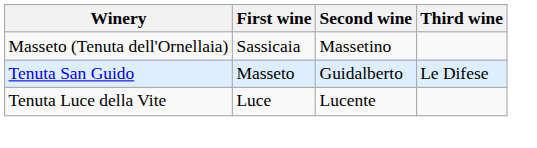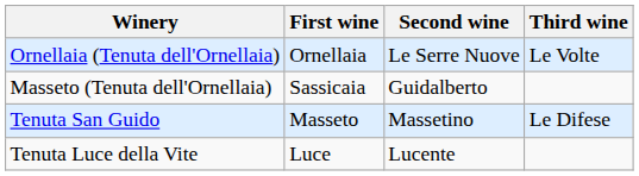 <table class="wikitable">
 <tr>
 <th>Winery</th>
 <th>First wine</th>
 <th>Second wine</th>
 <th>Third wine</th>
 </tr>
+<tr ---- bgcolor="#DDEEFF">
+<td><a href='#'>Ornellaia</a> (<a href='#'>Tenuta dell'Ornellaia</a>)</td>
+<td>Ornellaia</td>
+<td>Le Serre Nuove</td>
+<td>Le Volte</td>
+</tr>
 <tr>
 <td>Masseto (Tenuta dell'Ornellaia)</td>
 <td>Sassicaia</td>
-<td>Massetino</td>
+<td>Guidalberto</td>
 <td></td>
 </tr>
 <tr ---- bgcolor="#DDEEFF">
 <td><a href='#'>Tenuta San Guido</a></td>
 <td>Masseto</td>
-<td>Guidalberto</td>
+<td>Massetino</td>
 <td>Le Difese</td>
 </tr>
 <tr>
 <td>Tenuta Luce della Vite</td>
 <td>Luce</td>
 <td>Lucente</td>
 <td></td>
 </tr>
 </table>
